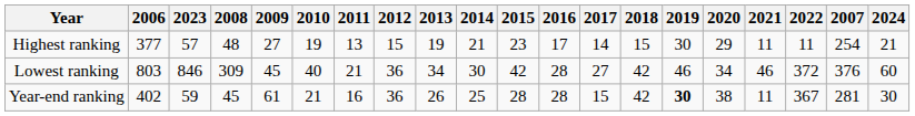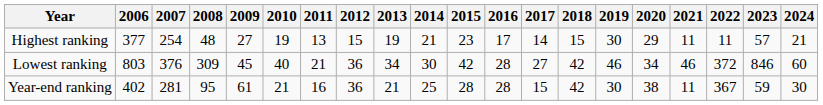 <table class=wikitable style="text-align:center; font-size:100%">
 <tr>
 <th>Year</th>
 <th>2006</th>
-<th>2023</th>
+<th>2007</th>
 <th>2008</th>
 <th>2009</th>
 <th>2010</th>
 <th>2011</th>
 <th>2012</th>
 <th>2013</th>
 <th>2014</th>
 <th>2015</th>
 <th>2016</th>
 <th>2017</th>
 <th>2018</th>
 <th>2019</th>
 <th>2020</th>
 <th>2021</th>
 <th>2022</th>
-<th>2007</th>
+<th>2023</th>
 <th>2024</th>
 </tr>
 <tr>
 <td>Highest ranking</td>
 <td>377</td>
-<td>57</td>
+<td>254</td>
 <td>48</td>
 <td>27</td>
 <td>19</td>
 <td>13</td>
 <td>15</td>
 <td>19</td>
 <td>21</td>
 <td>23</td>
 <td>17</td>
 <td>14</td>
 <td>15</td>
 <td>30</td>
 <td>29</td>
 <td>11</td>
 <td>11</td>
-<td>254</td>
+<td>57</td>
 <td>21</td>
 </tr>
 <tr>
 <td>Lowest ranking</td>
 <td>803</td>
-<td>846</td>
+<td>376</td>
 <td>309</td>
 <td>45</td>
 <td>40</td>
 <td>21</td>
 <td>36</td>
 <td>34</td>
 <td>30</td>
 <td>42</td>
 <td>28</td>
 <td>27</td>
 <td>42</td>
 <td>46</td>
 <td>34</td>
 <td>46</td>
 <td>372</td>
-<td>376</td>
+<td>846</td>
 <td>60</td>
 </tr>
 <tr>
 <td>Year-end ranking</td>
 <td>402</td>
-<td>59</td>
-<td>45</td>
+<td>281</td>
+<td>95</td>
 <td>61</td>
 <td>21</td>
 <td>16</td>
 <td>36</td>
-<td>26</td>
+<td>21</td>
 <td>25</td>
 <td>28</td>
 <td>28</td>
 <td>15</td>
 <td>42</td>
-<td><strong>30</strong></td>
+<td>30</td>
 <td>38</td>
 <td>11</td>
 <td>367</td>
-<td>281</td>
+<td>59</td>
 <td>30</td>
 </tr>
 </table>
